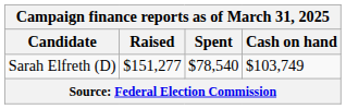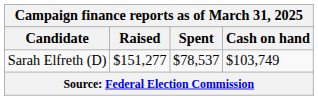 <table class="wikitable sortable">
 <tr>
 <th colspan=4>Campaign finance reports as of March 31, 2025</th>
 </tr>
 <tr style="text-align:center;">
 <th>Candidate</th>
 <th>Raised</th>
 <th>Spent</th>
 <th>Cash on hand</th>
 </tr>
 <tr>
 <td>Sarah Elfreth (D)</td>
 <td>$151,277</td>
-<td>$78,540</td>
+<td>$78,537</td>
 <td>$103,749</td>
 </tr>
 <tr>
 <th colspan="4"><small>Source: <a href='#'>Federal Election Commission</a></small></th>
 </tr>
 </table>
